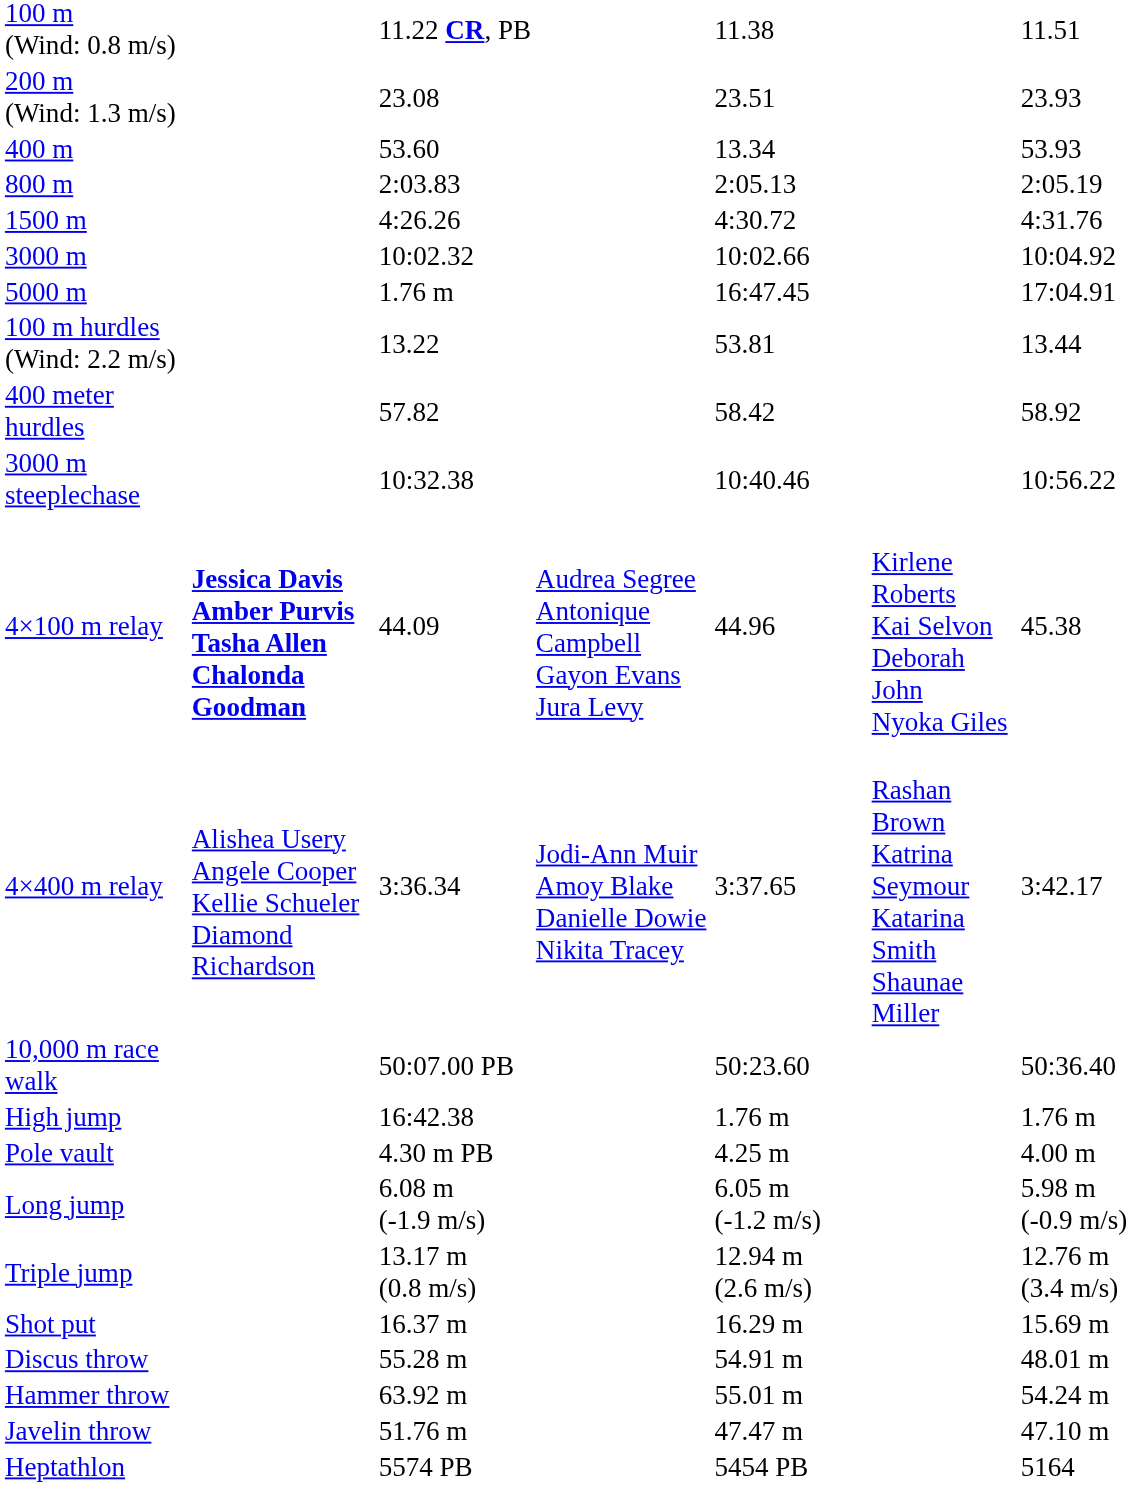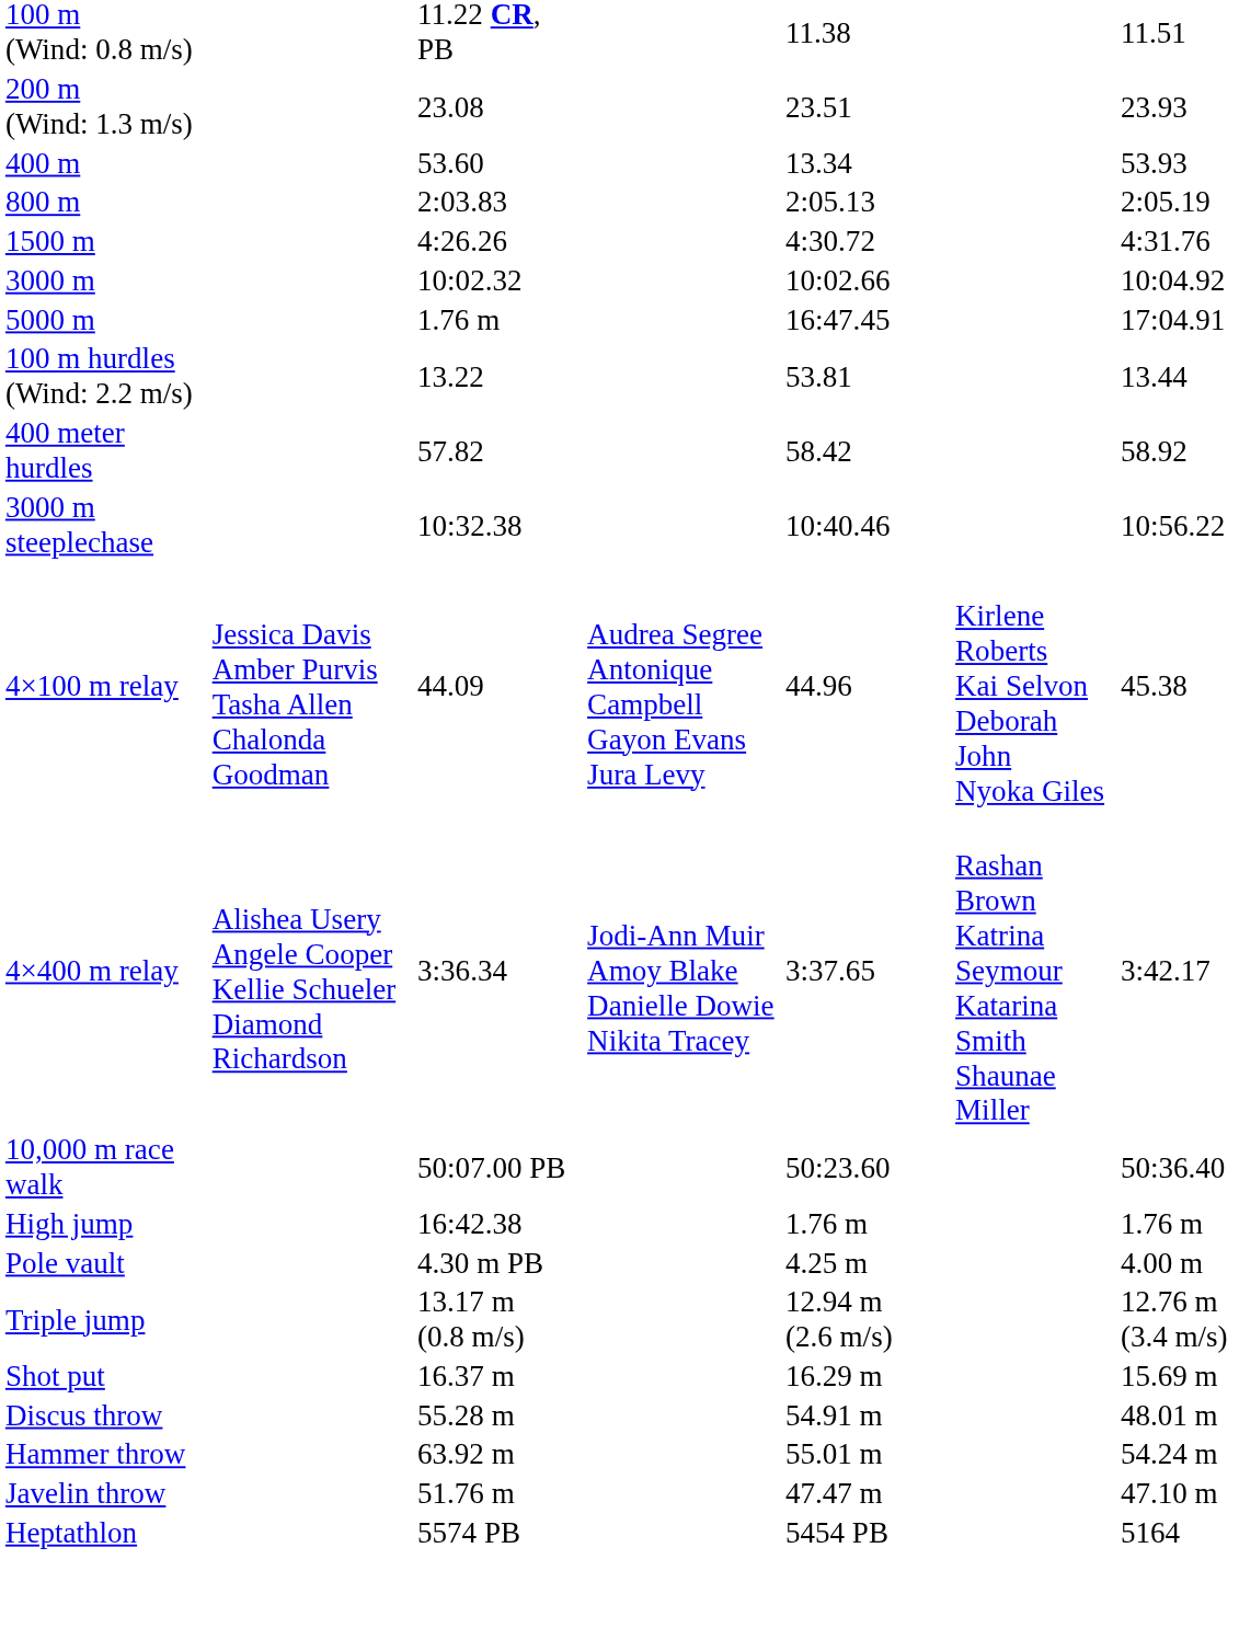 <table style="border-collapse: collapse; font-size: 90%;" >
 <tr>
 <td><a href='#'>100 m</a><br>(Wind: 0.8 m/s)</td>
 <td></td>
 <td>11.22 <strong><a href='#'>CR</a></strong>, PB</td>
 <td></td>
 <td>11.38</td>
 <td></td>
 <td>11.51</td>
 </tr>
 <tr>
 <td><a href='#'>200 m</a><br>(Wind: 1.3 m/s)</td>
 <td></td>
 <td>23.08</td>
 <td></td>
 <td>23.51</td>
 <td></td>
 <td>23.93</td>
 </tr>
 <tr>
 <td><a href='#'>400 m</a></td>
 <td></td>
 <td>53.60</td>
 <td></td>
 <td>13.34</td>
 <td></td>
 <td>53.93</td>
 </tr>
 <tr>
 <td><a href='#'>800 m</a></td>
 <td></td>
 <td>2:03.83</td>
 <td></td>
 <td>2:05.13</td>
 <td></td>
 <td>2:05.19</td>
 </tr>
 <tr>
 <td><a href='#'>1500 m</a></td>
 <td></td>
 <td>4:26.26</td>
 <td></td>
 <td>4:30.72</td>
 <td></td>
 <td>4:31.76</td>
 </tr>
 <tr>
 <td><a href='#'>3000 m</a></td>
 <td></td>
 <td>10:02.32</td>
 <td></td>
 <td>10:02.66</td>
 <td></td>
 <td>10:04.92</td>
 </tr>
 <tr>
 <td><a href='#'>5000 m</a></td>
 <td></td>
 <td>1.76 m</td>
 <td></td>
 <td>16:47.45</td>
 <td></td>
 <td>17:04.91</td>
 </tr>
 <tr>
 <td><a href='#'>100 m hurdles</a> <br>(Wind: 2.2 m/s)</td>
 <td></td>
 <td>13.22</td>
 <td></td>
 <td>53.81</td>
 <td></td>
 <td>13.44</td>
 </tr>
 <tr>
 <td><a href='#'>400 meter hurdles</a></td>
 <td></td>
 <td>57.82</td>
 <td></td>
 <td>58.42</td>
 <td></td>
 <td>58.92</td>
 </tr>
 <tr>
 <td><a href='#'>3000 m steeplechase</a></td>
 <td></td>
 <td>10:32.38</td>
 <td></td>
 <td>10:40.46</td>
 <td></td>
 <td>10:56.22</td>
 </tr>
 <tr>
 <td><a href='#'>4×100 m relay</a></td>
-<td><strong><br><a href='#'>Jessica Davis</a><br><a href='#'>Amber Purvis</a><br><a href='#'>Tasha Allen</a><br><a href='#'>Chalonda Goodman</a></strong></td>
+<td><br><a href='#'>Jessica Davis</a><br><a href='#'>Amber Purvis</a><br><a href='#'>Tasha Allen</a><br><a href='#'>Chalonda Goodman</a></td>
 <td>44.09</td>
 <td><br><a href='#'>Audrea Segree</a><br><a href='#'>Antonique Campbell</a><br><a href='#'>Gayon Evans</a><br><a href='#'>Jura Levy</a></td>
 <td>44.96</td>
 <td><br><a href='#'>Kirlene Roberts</a><br><a href='#'>Kai Selvon</a><br><a href='#'>Deborah John</a><br><a href='#'>Nyoka Giles</a></td>
 <td>45.38</td>
 </tr>
 <tr>
 <td><a href='#'>4×400 m relay</a></td>
 <td><br><a href='#'>Alishea Usery</a><br><a href='#'>Angele Cooper</a><br><a href='#'>Kellie Schueler</a><br><a href='#'>Diamond Richardson</a></td>
 <td>3:36.34</td>
 <td><br><a href='#'>Jodi-Ann Muir</a><br><a href='#'>Amoy Blake</a><br><a href='#'>Danielle Dowie</a><br><a href='#'>Nikita Tracey</a></td>
 <td>3:37.65</td>
 <td><br><a href='#'>Rashan Brown</a><br><a href='#'>Katrina Seymour</a><br><a href='#'>Katarina Smith</a><br><a href='#'>Shaunae Miller</a></td>
 <td>3:42.17</td>
 </tr>
 <tr>
 <td><a href='#'>10,000 m race walk</a></td>
 <td></td>
 <td>50:07.00 PB</td>
 <td></td>
 <td>50:23.60</td>
 <td></td>
 <td>50:36.40</td>
 </tr>
 <tr>
 <td><a href='#'>High jump</a></td>
 <td></td>
 <td>16:42.38</td>
 <td></td>
 <td>1.76 m</td>
 <td></td>
 <td>1.76 m</td>
 </tr>
 <tr>
 <td><a href='#'>Pole vault</a></td>
 <td></td>
 <td>4.30 m PB</td>
 <td></td>
 <td>4.25 m</td>
 <td></td>
 <td>4.00 m</td>
-</tr>
-<tr>
-<td><a href='#'>Long jump</a></td>
-<td></td>
-<td>6.08 m (-1.9 m/s)</td>
-<td></td>
-<td>6.05 m (-1.2 m/s)</td>
-<td></td>
-<td>5.98 m (-0.9 m/s)</td>
 </tr>
 <tr>
 <td><a href='#'>Triple jump</a></td>
 <td></td>
 <td>13.17 m (0.8 m/s)</td>
 <td></td>
 <td>12.94 m (2.6 m/s)</td>
 <td></td>
 <td>12.76 m (3.4 m/s)</td>
 </tr>
 <tr>
 <td><a href='#'>Shot put</a></td>
 <td></td>
 <td>16.37 m</td>
 <td></td>
 <td>16.29 m</td>
 <td></td>
 <td>15.69 m</td>
 </tr>
 <tr>
 <td><a href='#'>Discus throw</a></td>
 <td></td>
 <td>55.28 m</td>
 <td></td>
 <td>54.91 m</td>
 <td></td>
 <td>48.01 m</td>
 </tr>
 <tr>
 <td><a href='#'>Hammer throw</a></td>
 <td></td>
 <td>63.92 m</td>
 <td></td>
 <td>55.01 m</td>
 <td></td>
 <td>54.24 m</td>
 </tr>
 <tr>
 <td><a href='#'>Javelin throw</a></td>
 <td></td>
 <td>51.76 m</td>
 <td></td>
 <td>47.47 m</td>
 <td></td>
 <td>47.10 m</td>
 </tr>
 <tr>
 <td><a href='#'>Heptathlon</a></td>
 <td></td>
 <td>5574 PB</td>
 <td></td>
 <td>5454 PB</td>
 <td></td>
 <td>5164</td>
 </tr>
 </table>
